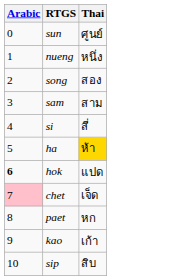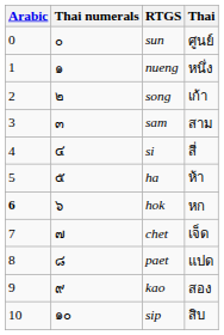 <table class="wikitable">
 <tr>
 <th><a href='#'>Arabic</a></th>
+<th>Thai numerals</th>
 <th>RTGS</th>
 <th>Thai</th>
 </tr>
 <tr>
 <td>0</td>
+<td>๐</td>
 <td><em>sun</em></td>
 <td>ศูนย์</td>
 </tr>
 <tr>
 <td>1</td>
+<td>๑</td>
 <td><em>nueng</em></td>
 <td>หนึ่ง</td>
 </tr>
 <tr>
 <td>2</td>
+<td>๒</td>
 <td><em>song</em></td>
-<td>สอง</td>
+<td>เก้า</td>
 </tr>
 <tr>
 <td>3</td>
+<td>๓</td>
 <td><em>sam</em></td>
 <td>สาม</td>
 </tr>
 <tr>
 <td>4</td>
+<td>๔</td>
 <td><em>si</em></td>
 <td>สี่</td>
 </tr>
 <tr>
 <td>5</td>
+<td>๕</td>
 <td><em>ha</em></td>
-<td style="background: gold;">ห้า</td>
+<td>ห้า</td>
 </tr>
 <tr>
 <td><strong>6</strong></td>
+<td>๖</td>
 <td><em>hok</em></td>
-<td>แปด</td>
+<td>หก</td>
 </tr>
 <tr>
-<td style="background: pink;">7</td>
+<td>7</td>
+<td>๗</td>
 <td><em>chet</em></td>
 <td>เจ็ด</td>
 </tr>
 <tr>
 <td>8</td>
+<td>๘</td>
 <td><em>paet</em></td>
-<td>หก</td>
+<td>แปด</td>
 </tr>
 <tr>
 <td>9</td>
+<td>๙</td>
 <td><em>kao</em></td>
-<td>เก้า</td>
+<td>สอง</td>
 </tr>
 <tr>
 <td>10</td>
+<td>๑๐</td>
 <td><em>sip</em></td>
 <td>สิบ</td>
 </tr>
 </table>
